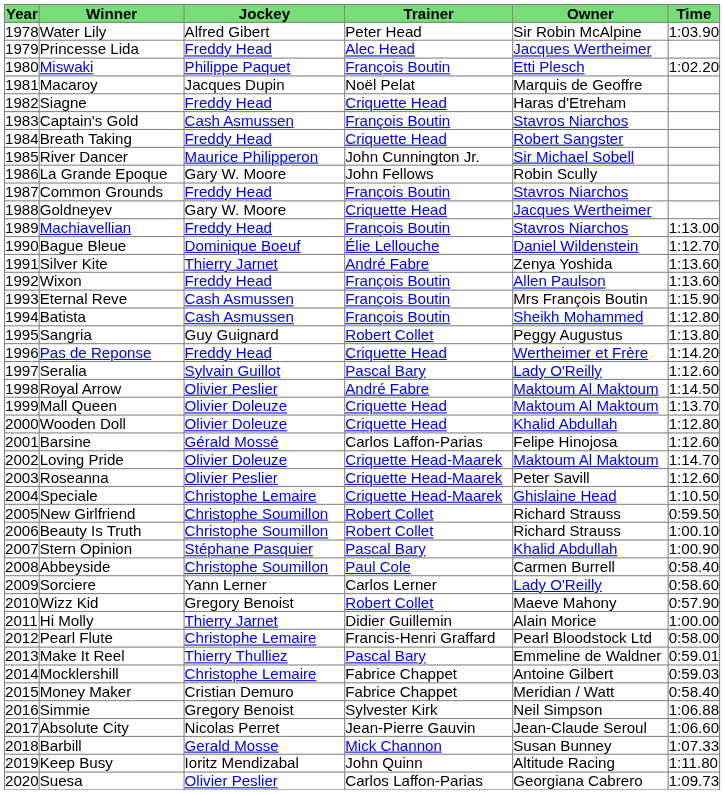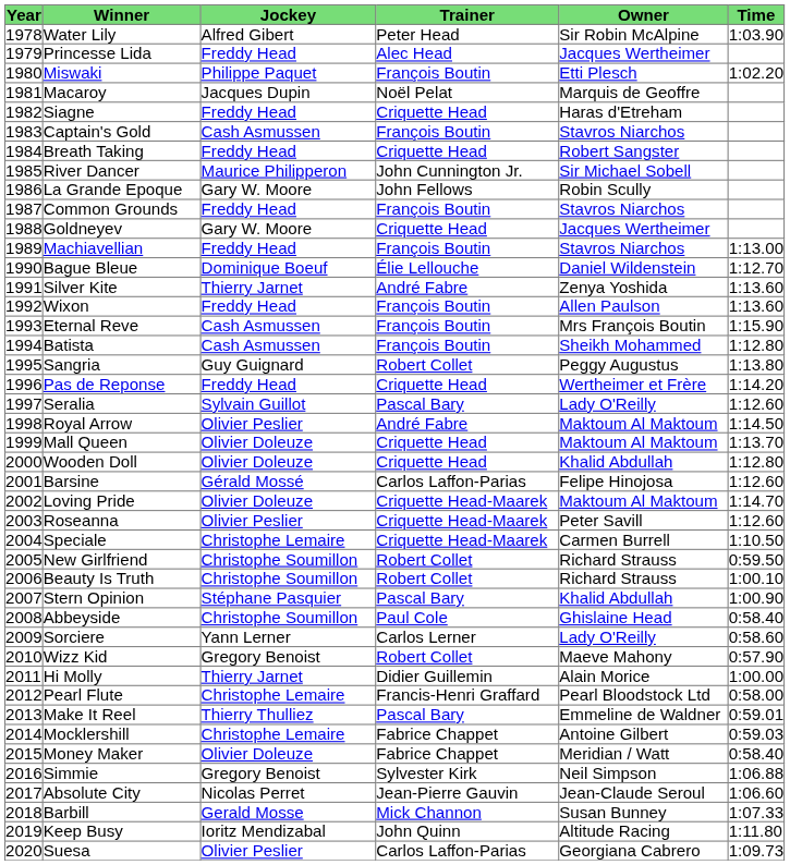 <table class = "sortable" | border="1" cellpadding="0" style="border-collapse: collapse; font-size:90%">
 <tr bgcolor="#77dd77" align="center">
 <th>Year</th>
 <th>Winner</th>
 <th>Jockey</th>
 <th>Trainer</th>
 <th>Owner</th>
 <th>Time</th>
 </tr>
 <tr>
 <td>1978</td>
 <td width=137px>Water Lily</td>
 <td width=152px>Alfred Gibert</td>
 <td width=159px>Peter Head</td>
 <td width=147px>Sir Robin McAlpine</td>
 <td>1:03.90</td>
 </tr>
 <tr>
 <td>1979</td>
 <td>Princesse Lida</td>
 <td><a href='#'>Freddy Head</a></td>
 <td><a href='#'>Alec Head</a></td>
 <td><a href='#'>Jacques Wertheimer</a></td>
 <td></td>
 </tr>
 <tr>
 <td>1980</td>
 <td><a href='#'>Miswaki</a></td>
 <td><a href='#'>Philippe Paquet</a></td>
 <td><a href='#'>François Boutin</a></td>
 <td><a href='#'>Etti Plesch</a></td>
 <td>1:02.20</td>
 </tr>
 <tr>
 <td>1981</td>
 <td>Macaroy</td>
 <td>Jacques Dupin</td>
 <td>Noël Pelat</td>
 <td>Marquis de Geoffre</td>
 <td></td>
 </tr>
 <tr>
 <td>1982</td>
 <td>Siagne</td>
 <td><a href='#'>Freddy Head</a></td>
 <td><a href='#'>Criquette Head</a></td>
 <td>Haras d'Etreham</td>
 <td></td>
 </tr>
 <tr>
 <td>1983</td>
 <td>Captain's Gold</td>
 <td><a href='#'>Cash Asmussen</a></td>
 <td><a href='#'>François Boutin</a></td>
 <td><a href='#'>Stavros Niarchos</a></td>
 <td></td>
 </tr>
 <tr>
 <td>1984</td>
 <td>Breath Taking</td>
 <td><a href='#'>Freddy Head</a></td>
 <td><a href='#'>Criquette Head</a></td>
 <td><a href='#'>Robert Sangster</a></td>
 <td></td>
 </tr>
 <tr>
 <td>1985</td>
 <td>River Dancer</td>
 <td><a href='#'>Maurice Philipperon</a></td>
 <td>John Cunnington Jr.</td>
 <td><a href='#'>Sir Michael Sobell</a></td>
 <td></td>
 </tr>
 <tr>
 <td>1986</td>
 <td>La Grande Epoque</td>
 <td>Gary W. Moore</td>
 <td>John Fellows</td>
 <td>Robin Scully</td>
 <td></td>
 </tr>
 <tr>
 <td>1987</td>
 <td>Common Grounds</td>
 <td><a href='#'>Freddy Head</a></td>
 <td><a href='#'>François Boutin</a></td>
 <td><a href='#'>Stavros Niarchos</a></td>
 <td></td>
 </tr>
 <tr>
 <td>1988</td>
 <td>Goldneyev</td>
 <td>Gary W. Moore</td>
 <td><a href='#'>Criquette Head</a></td>
 <td><a href='#'>Jacques Wertheimer</a></td>
 <td></td>
 </tr>
 <tr>
 <td>1989</td>
 <td><a href='#'>Machiavellian</a></td>
 <td><a href='#'>Freddy Head</a></td>
 <td><a href='#'>François Boutin</a></td>
 <td><a href='#'>Stavros Niarchos</a></td>
 <td>1:13.00</td>
 </tr>
 <tr>
 <td>1990</td>
 <td>Bague Bleue</td>
 <td><a href='#'>Dominique Boeuf</a></td>
 <td><a href='#'>Élie Lellouche</a></td>
 <td><a href='#'>Daniel Wildenstein</a></td>
 <td>1:12.70</td>
 </tr>
 <tr>
 <td>1991</td>
 <td>Silver Kite</td>
 <td><a href='#'>Thierry Jarnet</a></td>
 <td><a href='#'>André Fabre</a></td>
 <td>Zenya Yoshida</td>
 <td>1:13.60</td>
 </tr>
 <tr>
 <td>1992</td>
 <td>Wixon</td>
 <td><a href='#'>Freddy Head</a></td>
 <td><a href='#'>François Boutin</a></td>
 <td><a href='#'>Allen Paulson</a></td>
 <td>1:13.60</td>
 </tr>
 <tr>
 <td>1993</td>
 <td>Eternal Reve</td>
 <td><a href='#'>Cash Asmussen</a></td>
 <td><a href='#'>François Boutin</a></td>
 <td>Mrs François Boutin</td>
 <td>1:15.90</td>
 </tr>
 <tr>
 <td>1994</td>
 <td>Batista</td>
 <td><a href='#'>Cash Asmussen</a></td>
 <td><a href='#'>François Boutin</a></td>
 <td><a href='#'>Sheikh Mohammed</a></td>
 <td>1:12.80</td>
 </tr>
 <tr>
 <td>1995</td>
 <td>Sangria</td>
 <td>Guy Guignard</td>
 <td><a href='#'>Robert Collet</a></td>
 <td>Peggy Augustus</td>
 <td>1:13.80</td>
 </tr>
 <tr>
 <td>1996</td>
 <td><a href='#'>Pas de Reponse</a></td>
 <td><a href='#'>Freddy Head</a></td>
 <td><a href='#'>Criquette Head</a></td>
 <td><a href='#'>Wertheimer et Frère</a></td>
 <td>1:14.20</td>
 </tr>
 <tr>
 <td>1997</td>
 <td>Seralia</td>
 <td><a href='#'>Sylvain Guillot</a></td>
 <td><a href='#'>Pascal Bary</a></td>
 <td><a href='#'>Lady O'Reilly</a></td>
 <td>1:12.60</td>
 </tr>
 <tr>
 <td>1998</td>
 <td>Royal Arrow</td>
 <td><a href='#'>Olivier Peslier</a></td>
 <td><a href='#'>André Fabre</a></td>
 <td><a href='#'>Maktoum Al Maktoum</a></td>
 <td>1:14.50</td>
 </tr>
 <tr>
 <td>1999</td>
 <td>Mall Queen</td>
 <td><a href='#'>Olivier Doleuze</a></td>
 <td><a href='#'>Criquette Head</a></td>
 <td><a href='#'>Maktoum Al Maktoum</a></td>
 <td>1:13.70</td>
 </tr>
 <tr>
 <td>2000</td>
 <td>Wooden Doll</td>
 <td><a href='#'>Olivier Doleuze</a></td>
 <td><a href='#'>Criquette Head</a></td>
 <td><a href='#'>Khalid Abdullah</a></td>
 <td>1:12.80</td>
 </tr>
 <tr>
 <td>2001</td>
 <td>Barsine</td>
 <td><a href='#'>Gérald Mossé</a></td>
 <td>Carlos Laffon-Parias</td>
 <td>Felipe Hinojosa</td>
 <td>1:12.60</td>
 </tr>
 <tr>
 <td>2002</td>
 <td>Loving Pride</td>
 <td><a href='#'>Olivier Doleuze</a></td>
 <td><a href='#'>Criquette Head-Maarek</a></td>
 <td><a href='#'>Maktoum Al Maktoum</a></td>
 <td>1:14.70</td>
 </tr>
 <tr>
 <td>2003</td>
 <td>Roseanna</td>
 <td><a href='#'>Olivier Peslier</a></td>
 <td><a href='#'>Criquette Head-Maarek</a></td>
 <td>Peter Savill</td>
 <td>1:12.60</td>
 </tr>
 <tr>
 <td>2004</td>
 <td>Speciale</td>
 <td><a href='#'>Christophe Lemaire</a></td>
 <td><a href='#'>Criquette Head-Maarek</a></td>
-<td><a href='#'>Ghislaine Head</a></td>
+<td>Carmen Burrell</td>
 <td>1:10.50</td>
 </tr>
 <tr>
 <td>2005</td>
 <td>New Girlfriend</td>
 <td><a href='#'>Christophe Soumillon</a></td>
 <td><a href='#'>Robert Collet</a></td>
 <td>Richard Strauss</td>
 <td>0:59.50</td>
 </tr>
 <tr>
 <td>2006</td>
 <td>Beauty Is Truth</td>
 <td><a href='#'>Christophe Soumillon</a></td>
 <td><a href='#'>Robert Collet</a></td>
 <td>Richard Strauss</td>
 <td>1:00.10</td>
 </tr>
 <tr>
 <td>2007</td>
 <td>Stern Opinion</td>
 <td><a href='#'>Stéphane Pasquier</a></td>
 <td><a href='#'>Pascal Bary</a></td>
 <td><a href='#'>Khalid Abdullah</a></td>
 <td>1:00.90</td>
 </tr>
 <tr>
 <td>2008</td>
 <td>Abbeyside</td>
 <td><a href='#'>Christophe Soumillon</a></td>
 <td><a href='#'>Paul Cole</a></td>
-<td>Carmen Burrell</td>
+<td><a href='#'>Ghislaine Head</a></td>
 <td>0:58.40</td>
 </tr>
 <tr>
 <td>2009</td>
 <td>Sorciere</td>
 <td>Yann Lerner</td>
 <td>Carlos Lerner</td>
 <td><a href='#'>Lady O'Reilly</a></td>
 <td>0:58.60</td>
 </tr>
 <tr>
 <td>2010</td>
 <td>Wizz Kid</td>
 <td>Gregory Benoist</td>
 <td><a href='#'>Robert Collet</a></td>
 <td>Maeve Mahony</td>
 <td>0:57.90</td>
 </tr>
 <tr>
 <td>2011</td>
 <td>Hi Molly</td>
 <td><a href='#'>Thierry Jarnet</a></td>
 <td>Didier Guillemin</td>
 <td>Alain Morice</td>
 <td>1:00.00</td>
 </tr>
 <tr>
 <td>2012</td>
 <td>Pearl Flute</td>
 <td><a href='#'>Christophe Lemaire</a></td>
 <td>Francis-Henri Graffard</td>
 <td>Pearl Bloodstock Ltd</td>
 <td>0:58.00</td>
 </tr>
 <tr>
 <td>2013</td>
 <td>Make It Reel</td>
 <td><a href='#'>Thierry Thulliez</a></td>
 <td><a href='#'>Pascal Bary</a></td>
 <td>Emmeline de Waldner</td>
 <td>0:59.01</td>
 </tr>
 <tr>
 <td>2014</td>
 <td>Mocklershill</td>
 <td><a href='#'>Christophe Lemaire</a></td>
 <td>Fabrice Chappet</td>
 <td>Antoine Gilbert</td>
 <td>0:59.03</td>
 </tr>
 <tr>
 <td>2015</td>
 <td>Money Maker </td>
-<td>Cristian Demuro</td>
+<td><a href='#'>Olivier Doleuze</a></td>
 <td>Fabrice Chappet</td>
 <td>Meridian / Watt </td>
 <td>0:58.40</td>
 </tr>
 <tr>
 <td>2016</td>
 <td>Simmie</td>
 <td>Gregory Benoist</td>
 <td>Sylvester Kirk</td>
 <td>Neil Simpson</td>
 <td>1:06.88</td>
 </tr>
 <tr>
 <td>2017</td>
 <td>Absolute City</td>
 <td>Nicolas Perret</td>
 <td>Jean-Pierre Gauvin</td>
 <td>Jean-Claude Seroul</td>
 <td>1:06.60</td>
 </tr>
 <tr>
 <td>2018</td>
 <td>Barbill</td>
 <td><a href='#'>Gerald Mosse</a></td>
 <td><a href='#'>Mick Channon</a></td>
 <td>Susan Bunney</td>
 <td>1:07.33</td>
 </tr>
 <tr>
 <td>2019</td>
 <td>Keep Busy</td>
 <td>Ioritz Mendizabal</td>
 <td>John Quinn</td>
 <td>Altitude Racing</td>
 <td>1:11.80</td>
 </tr>
 <tr>
 <td>2020</td>
 <td>Suesa</td>
 <td><a href='#'>Olivier Peslier</a></td>
 <td>Carlos Laffon-Parias</td>
 <td>Georgiana Cabrero</td>
 <td>1:09.73</td>
 </tr>
 </table>
